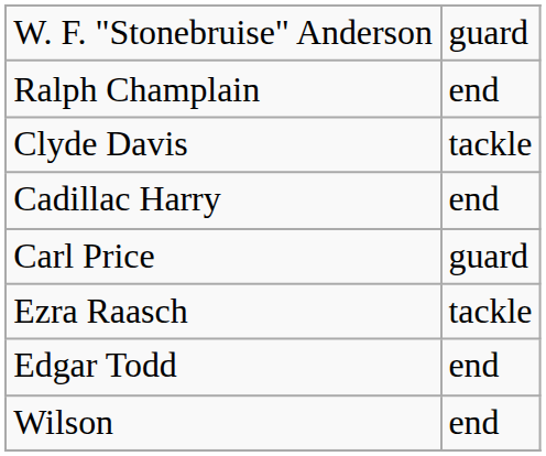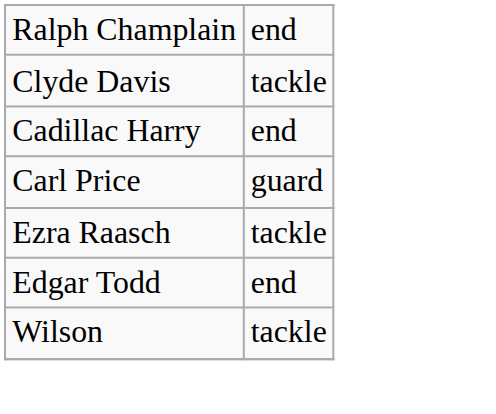 <table class="wikitable">
 <tr>
-</tr>
-<tr>
-<td>W. F. "Stonebruise" Anderson</td>
-<td>guard</td>
 </tr>
 <tr>
 <td>Ralph Champlain</td>
 <td>end</td>
 </tr>
 <tr>
 <td>Clyde Davis</td>
 <td>tackle</td>
 </tr>
 <tr>
 <td>Cadillac Harry</td>
 <td>end</td>
 </tr>
 <tr>
 <td>Carl Price</td>
 <td>guard</td>
 </tr>
 <tr>
 <td>Ezra Raasch</td>
 <td>tackle</td>
 </tr>
 <tr>
 <td>Edgar Todd</td>
 <td>end</td>
 </tr>
 <tr>
 <td>Wilson</td>
-<td>end</td>
+<td>tackle</td>
 </tr>
 <tr>
 </tr>
 </table>
